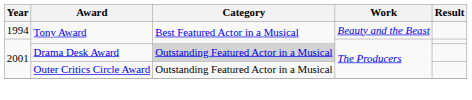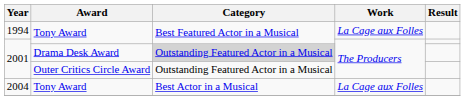 <table class="wikitable">
 <tr>
 <th>Year</th>
 <th>Award</th>
 <th>Category</th>
 <th>Work</th>
 <th>Result</th>
 </tr>
 <tr>
 <td>1994</td>
 <td rowspan=2><a href='#'>Tony Award</a></td>
 <td rowspan=2><a href='#'>Best Featured Actor in a Musical</a></td>
-<td><em><a href='#'>Beauty and the Beast</a></em></td>
+<td><em><a href='#'>La Cage aux Folles</a></em></td>
 <td></td>
 </tr>
 <tr>
 <td rowspan=3>2001</td>
 <td rowspan=3><em><a href='#'>The Producers</a></em></td>
 <td></td>
 </tr>
 <tr>
 <td><a href='#'>Drama Desk Award</a></td>
 <td style="background: lightgrey;"><a href='#'>Outstanding Featured Actor in a Musical</a></td>
 <td></td>
 </tr>
 <tr>
 <td><a href='#'>Outer Critics Circle Award</a></td>
 <td>Outstanding Featured Actor in a Musical</td>
 <td></td>
 </tr>
 <tr>
+<td>2004</td>
+<td><a href='#'>Tony Award</a></td>
+<td><a href='#'>Best Actor in a Musical</a></td>
+<td><em><a href='#'>La Cage aux Folles</a></em></td>
+<td></td>
+</tr>
+<tr>
 </tr>
 </table>
